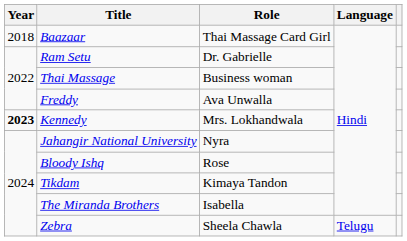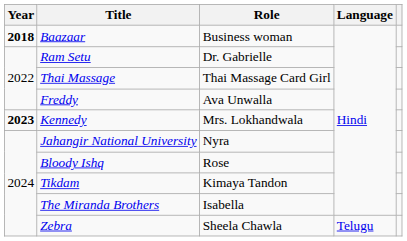 <table class="wikitable plainrowheaders sortable">
 <tr>
 <th scope="col">Year</th>
 <th scope="col">Title</th>
 <th scope="col">Role</th>
 <th scope="col">Language</th>
 <th scope="col" class="unsortable"></th>
 </tr>
 <tr>
-<td>2018</td>
+<td><strong>2018</strong></td>
 <td><em><a href='#'>Baazaar</a></em></td>
-<td>Thai Massage Card Girl</td>
+<td>Business woman</td>
 <td rowspan="9"><a href='#'>Hindi</a></td>
 <td></td>
 </tr>
 <tr>
 <td rowspan="3">2022</td>
 <td><em><a href='#'>Ram Setu</a></em></td>
 <td>Dr. Gabrielle</td>
 <td></td>
 </tr>
 <tr>
 <td><em><a href='#'>Thai Massage</a></em></td>
-<td>Business woman</td>
+<td>Thai Massage Card Girl</td>
 <td></td>
 </tr>
 <tr>
 <td><em><a href='#'>Freddy</a></em></td>
 <td>Ava Unwalla</td>
 <td></td>
 </tr>
 <tr>
 <td><strong>2023</strong></td>
 <td><em><a href='#'>Kennedy</a></em></td>
 <td>Mrs. Lokhandwala</td>
 <td></td>
 </tr>
 <tr>
 <td rowspan="5">2024</td>
 <td><em><a href='#'>Jahangir National University</a></em></td>
 <td>Nyra</td>
 <td></td>
 </tr>
 <tr>
 <td><em><a href='#'>Bloody Ishq</a></em></td>
 <td>Rose</td>
 <td></td>
 </tr>
 <tr>
 <td><em><a href='#'>Tikdam</a></em></td>
 <td>Kimaya Tandon</td>
 <td></td>
 </tr>
 <tr>
 <td><em><a href='#'>The Miranda Brothers</a></em></td>
 <td>Isabella</td>
 <td></td>
 </tr>
 <tr>
 <td><em><a href='#'>Zebra</a></em></td>
 <td>Sheela Chawla</td>
 <td><a href='#'>Telugu</a></td>
 <td></td>
 </tr>
 </table>
